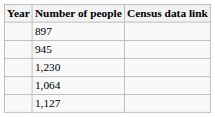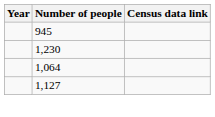 <table class="wikitable" border="1">
 <tr>
 <th>Year</th>
 <th>Number of people</th>
 <th>Census data link</th>
-</tr>
-<tr>
-<td></td>
-<td>897</td>
-<td></td>
 </tr>
 <tr>
 <td></td>
 <td>945</td>
 <td></td>
 </tr>
 <tr>
 <td></td>
 <td>1,230</td>
 <td></td>
 </tr>
 <tr>
 <td></td>
 <td>1,064</td>
 <td></td>
 </tr>
 <tr>
 <td></td>
 <td>1,127</td>
 <td></td>
 </tr>
 </table>
